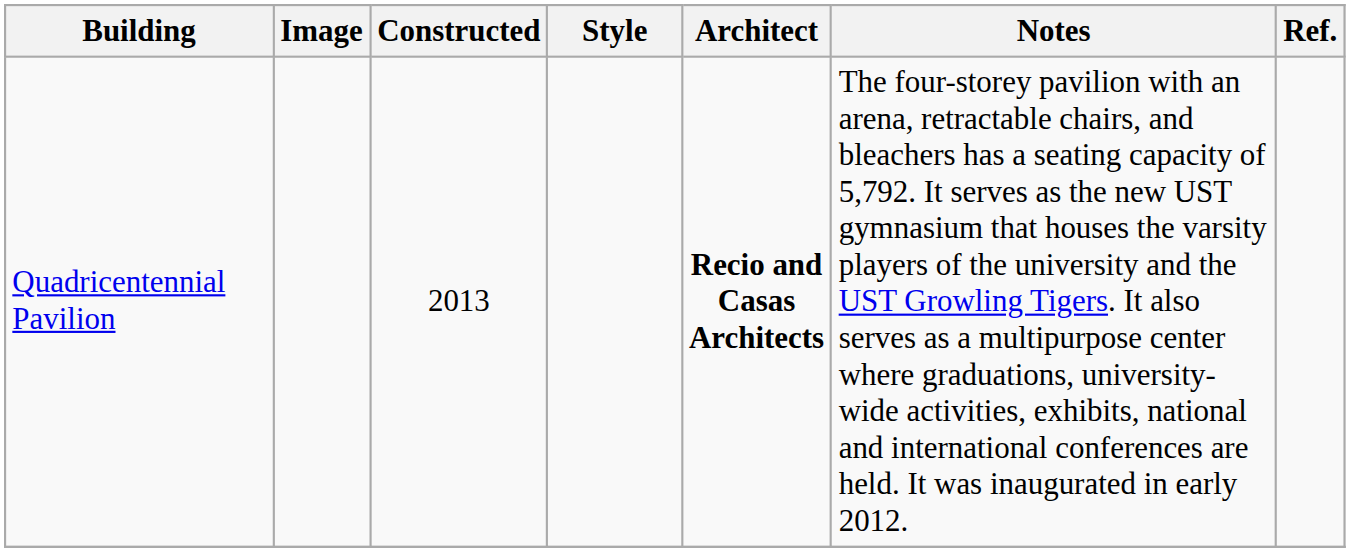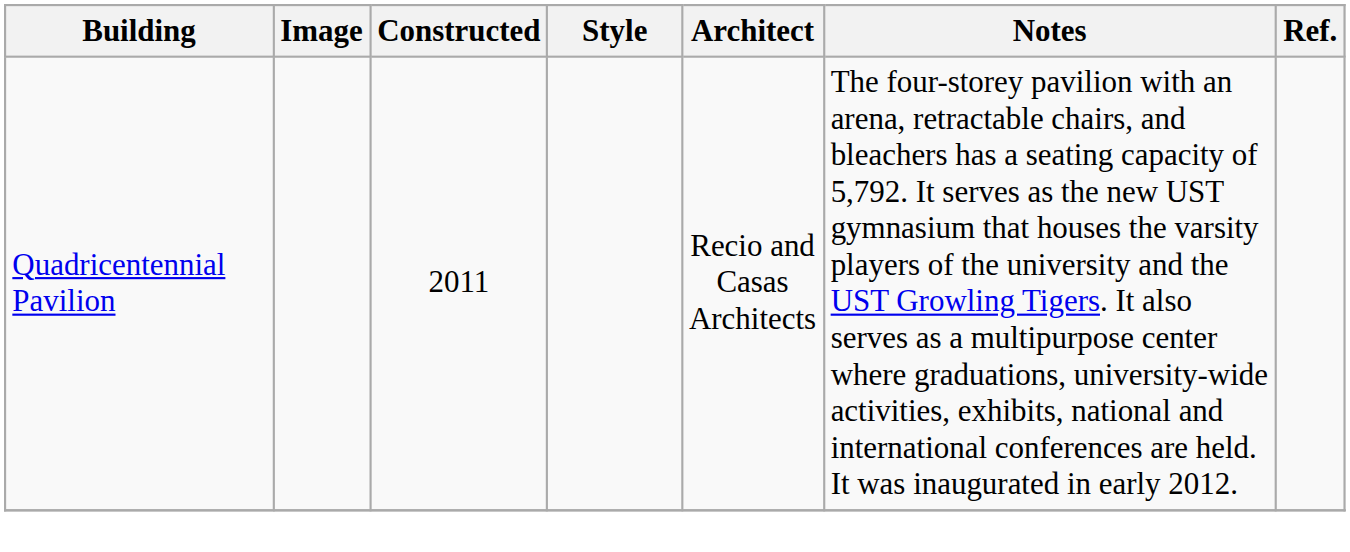 <table class="wikitable sortable" width='100%' style="font-size: 90%; text-align:center;">
 <tr>
 <th width=20%>Building</th>
 <th width=5% class="unsortable">Image</th>
 <th width=10%>Constructed</th>
 <th width=10%>Style</th>
 <th width=10% class="unsortable">Architect</th>
 <th width=auto class="unsortable">Notes</th>
 <th width=5% class="unsortable">Ref.</th>
 </tr>
 <tr>
 <td align=left><a href='#'>Quadricentennial Pavilion</a></td>
 <td></td>
-<td>2013</td>
+<td>2011</td>
 <td></td>
-<td><strong>Recio and Casas Architects</strong></td>
+<td>Recio and Casas Architects</td>
 <td align=left>The four-storey pavilion with an arena, retractable chairs, and bleachers has a seating capacity of  5,792. It serves as the new UST gymnasium that houses the varsity players of the university and the <a href='#'>UST Growling Tigers</a>. It also serves as a multipurpose center where graduations, university-wide activities, exhibits, national and international conferences are held. It was inaugurated in early 2012.</td>
 <td></td>
 </tr>
 <tr>
 </tr>
 </table>
